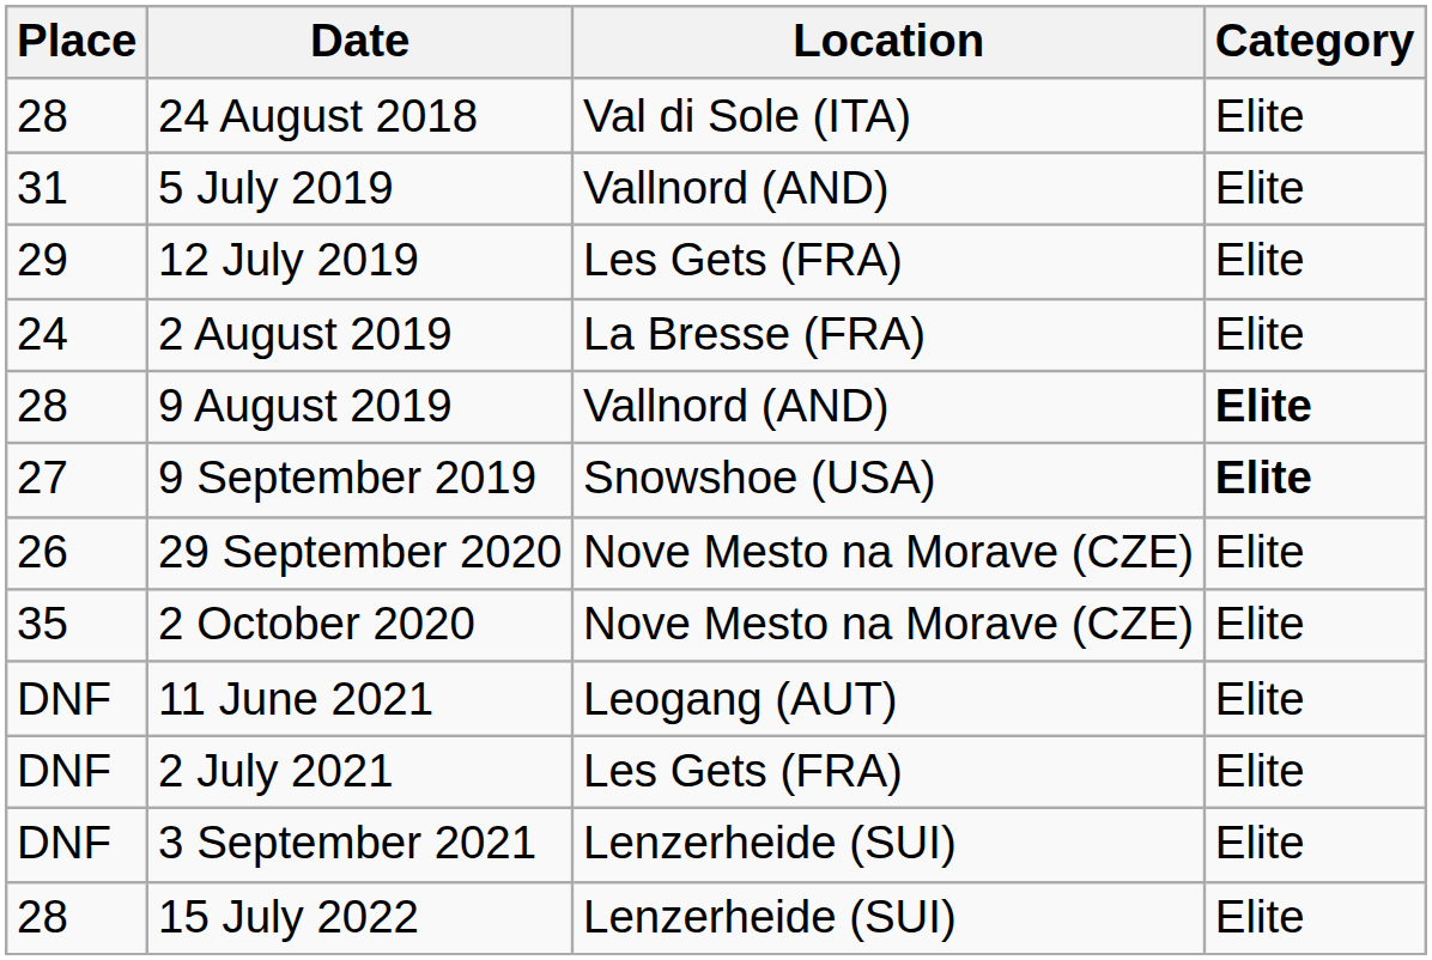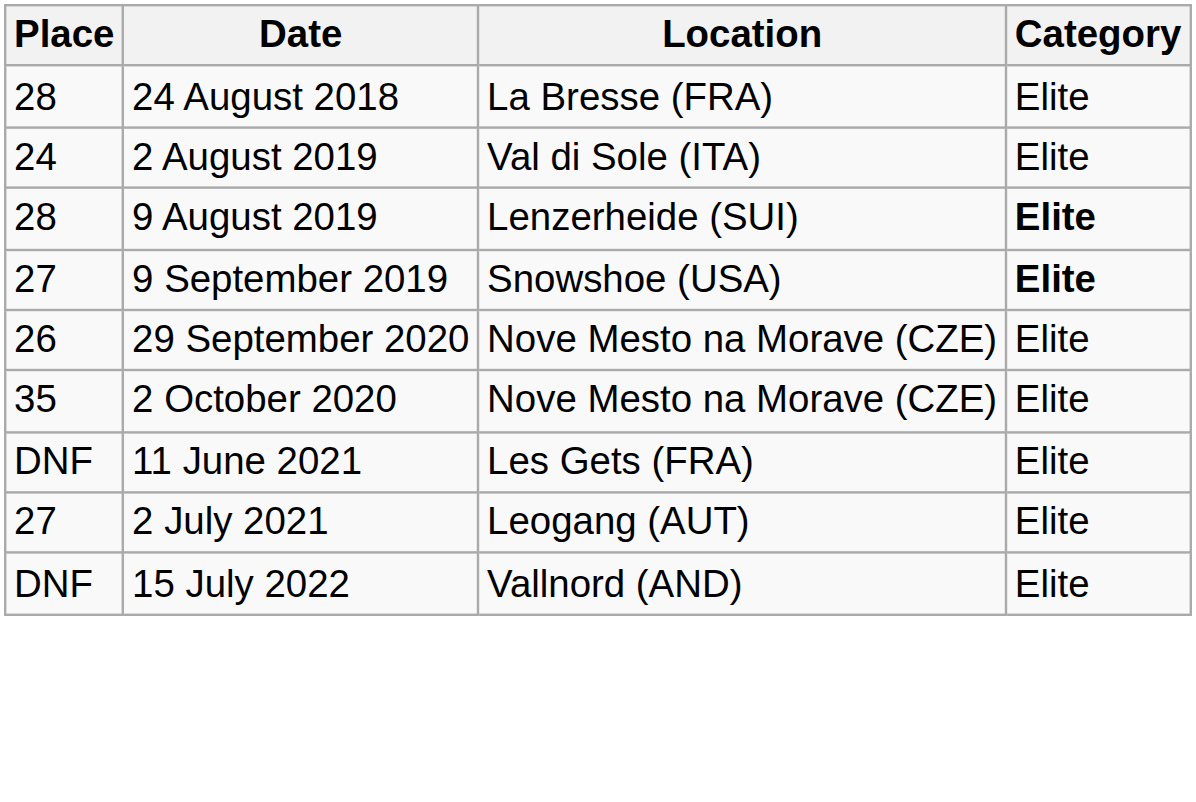 <table class="wikitable">
 <tr>
 <th>Place</th>
 <th>Date</th>
 <th>Location</th>
 <th>Category</th>
 </tr>
 <tr>
 <td>28</td>
 <td>24 August 2018</td>
-<td>Val di Sole (ITA)</td>
-<td>Elite</td>
-</tr>
-<tr>
-<td>31</td>
-<td>5 July 2019</td>
-<td>Vallnord (AND)</td>
-<td>Elite</td>
-</tr>
-<tr>
-<td>29</td>
-<td>12 July 2019</td>
-<td>Les Gets (FRA)</td>
+<td>La Bresse (FRA)</td>
 <td>Elite</td>
 </tr>
 <tr>
 <td>24</td>
 <td>2 August 2019</td>
-<td>La Bresse (FRA)</td>
+<td>Val di Sole (ITA)</td>
 <td>Elite</td>
 </tr>
 <tr>
 <td>28</td>
 <td>9 August 2019</td>
-<td>Vallnord (AND)</td>
+<td>Lenzerheide (SUI)</td>
 <td><strong>Elite</strong></td>
 </tr>
 <tr>
 <td>27</td>
 <td>9 September 2019</td>
 <td>Snowshoe (USA)</td>
 <td><strong>Elite</strong></td>
 </tr>
 <tr>
 <td>26</td>
 <td>29 September 2020</td>
 <td>Nove Mesto na Morave (CZE)</td>
 <td>Elite</td>
 </tr>
 <tr>
 <td>35</td>
 <td>2 October 2020</td>
 <td>Nove Mesto na Morave (CZE)</td>
 <td>Elite</td>
 </tr>
 <tr>
 <td>DNF</td>
 <td>11 June 2021</td>
+<td>Les Gets (FRA)</td>
+<td>Elite</td>
+</tr>
+<tr>
+<td>27</td>
+<td>2 July 2021</td>
 <td>Leogang (AUT)</td>
 <td>Elite</td>
 </tr>
 <tr>
 <td>DNF</td>
-<td>2 July 2021</td>
-<td>Les Gets (FRA)</td>
-<td>Elite</td>
-</tr>
-<tr>
-<td>DNF</td>
-<td>3 September 2021</td>
-<td>Lenzerheide (SUI)</td>
-<td>Elite</td>
-</tr>
-<tr>
-<td>28</td>
 <td>15 July 2022</td>
-<td>Lenzerheide (SUI)</td>
+<td>Vallnord (AND)</td>
 <td>Elite</td>
 </tr>
 </table>
